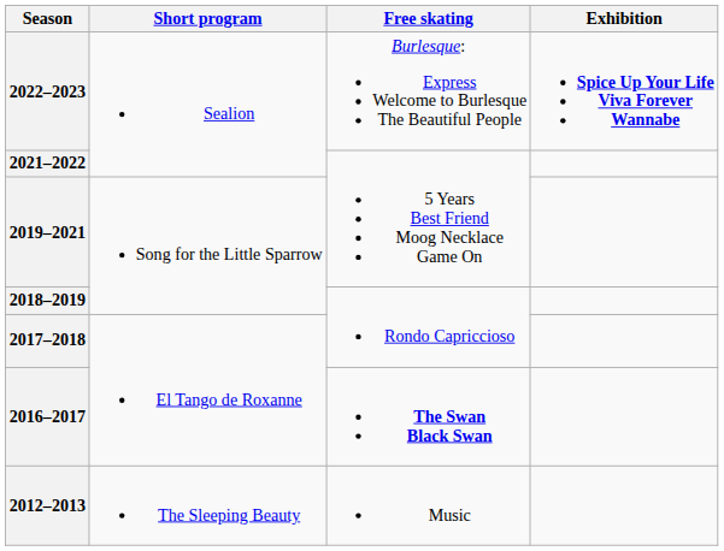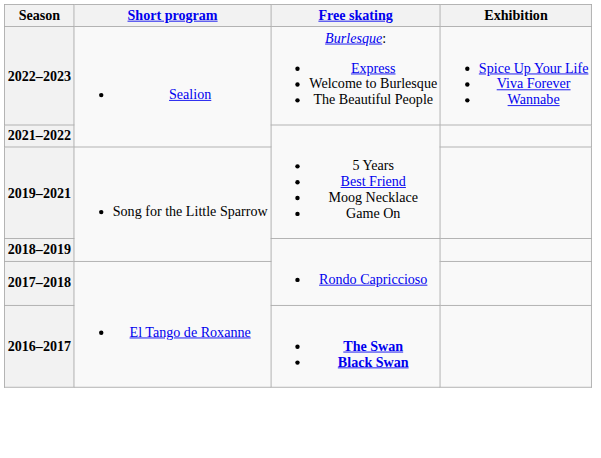 <table class=wikitable style=text-align:center>
 <tr>
 <th>Season</th>
 <th><a href='#'>Short program</a></th>
 <th><a href='#'>Free skating</a></th>
 <th>Exhibition</th>
 </tr>
 <tr>
 <th>2022–2023 <br> </th>
 <td rowspan=2><br><ul><li><a href='#'>Sealion</a> <br></li></ul></td>
 <td><em><a href='#'>Burlesque</a></em>:<br><ul><li><a href='#'>Express</a> <br></li><li>Welcome to Burlesque <br></li><li>The Beautiful People <br></li></ul></td>
-<td><strong><br><ul><li><a href='#'>Spice Up Your Life</a></li><li><a href='#'>Viva Forever</a></li><li><a href='#'>Wannabe</a><br></li></ul></strong></td>
+<td><br><ul><li><a href='#'>Spice Up Your Life</a></li><li><a href='#'>Viva Forever</a></li><li><a href='#'>Wannabe</a><br></li></ul></td>
 </tr>
 <tr>
 <th>2021–2022 <br> </th>
 <td rowspan=2><br><ul><li>5 Years <br></li><li><a href='#'>Best Friend</a> <br> </li><li>Moog Necklace</li><li>Game On <br></li></ul></td>
 <td></td>
 </tr>
 <tr>
 <th>2019–2021 <br> </th>
 <td rowspan=2><br><ul><li>Song for the Little Sparrow <br></li></ul></td>
 <td></td>
 </tr>
 <tr>
 <th>2018–2019 <br> </th>
 <td rowspan=2><br><ul><li><a href='#'>Rondo Capriccioso</a> <br></li></ul></td>
 </tr>
 <tr>
 <th>2017–2018 <br> </th>
 <td rowspan=2><br><ul><li><a href='#'>El Tango de Roxanne</a> <br></li></ul></td>
 <td></td>
 </tr>
 <tr>
 <th>2016–2017 <br> </th>
 <td><strong><br><ul><li><a href='#'>The Swan</a> <br></li><li><a href='#'>Black Swan</a> <br></li></ul></strong></td>
 <td></td>
 </tr>
-<tr>
-<th>2012–2013 <br> </th>
-<td><br><ul><li><a href='#'>The Sleeping Beauty</a> <br></li></ul></td>
-<td><br><ul><li>Music <br></li></ul></td>
-<td></td>
-</tr>
 </table>
